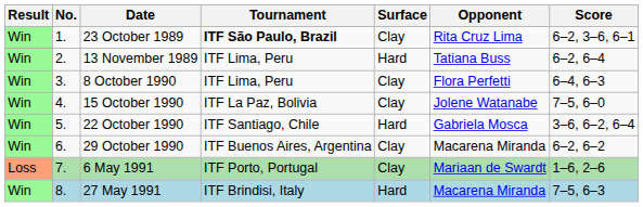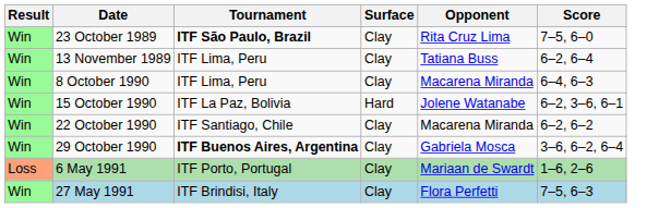 <table class="sortable wikitable" style="font-size:97%;">
 <tr>
 <th>Result</th>
-<th>No.</th>
 <th>Date</th>
 <th>Tournament</th>
 <th>Surface</th>
 <th>Opponent</th>
 <th class="unsortable">Score</th>
 </tr>
 <tr>
 <td style="background:#98fb98;">Win</td>
-<td>1.</td>
 <td>23 October 1989</td>
 <td><strong>ITF São Paulo, Brazil</strong></td>
 <td>Clay</td>
 <td> <a href='#'>Rita Cruz Lima</a></td>
-<td>6–2, 3–6, 6–1</td>
+<td>7–5, 6–0</td>
 </tr>
 <tr>
 <td style="background:#98fb98;">Win</td>
-<td>2.</td>
 <td>13 November 1989</td>
 <td>ITF Lima, Peru</td>
-<td>Hard</td>
+<td>Clay</td>
 <td> <a href='#'>Tatiana Buss</a></td>
 <td>6–2, 6–4</td>
 </tr>
 <tr>
 <td style="background:#98fb98;">Win</td>
-<td>3.</td>
 <td>8 October 1990</td>
 <td>ITF Lima, Peru</td>
 <td>Clay</td>
-<td> <a href='#'>Flora Perfetti</a></td>
+<td> <a href='#'>Macarena Miranda</a></td>
 <td>6–4, 6–3</td>
 </tr>
 <tr>
 <td style="background:#98fb98;">Win</td>
-<td>4.</td>
 <td>15 October 1990</td>
 <td>ITF La Paz, Bolivia</td>
-<td>Clay</td>
+<td>Hard</td>
 <td> <a href='#'>Jolene Watanabe</a></td>
-<td>7–5, 6–0</td>
+<td>6–2, 3–6, 6–1</td>
 </tr>
 <tr>
 <td style="background:#98fb98;">Win</td>
-<td>5.</td>
 <td>22 October 1990</td>
 <td>ITF Santiago, Chile</td>
-<td>Hard</td>
-<td> <a href='#'>Gabriela Mosca</a></td>
-<td>3–6, 6–2, 6–4</td>
-</tr>
-<tr>
-<td style="background:#98fb98;">Win</td>
-<td>6.</td>
-<td>29 October 1990</td>
-<td>ITF Buenos Aires, Argentina</td>
 <td>Clay</td>
 <td> Macarena Miranda</td>
 <td>6–2, 6–2</td>
 </tr>
+<tr>
+<td style="background:#98fb98;">Win</td>
+<td>29 October 1990</td>
+<td><strong>ITF Buenos Aires, Argentina</strong></td>
+<td>Clay</td>
+<td> <a href='#'>Gabriela Mosca</a></td>
+<td>3–6, 6–2, 6–4</td>
+</tr>
 <tr style="background:#addfad;">
 <td style="background:#ffa07a;">Loss</td>
-<td>7.</td>
 <td>6 May 1991</td>
 <td>ITF Porto, Portugal</td>
 <td>Clay</td>
 <td> <a href='#'>Mariaan de Swardt</a></td>
 <td>1–6, 2–6</td>
 </tr>
 <tr style="background:lightblue;">
 <td style="background:#98fb98;">Win</td>
-<td>8.</td>
 <td>27 May 1991</td>
 <td>ITF Brindisi, Italy</td>
-<td>Hard</td>
-<td> <a href='#'>Macarena Miranda</a></td>
+<td>Clay</td>
+<td> <a href='#'>Flora Perfetti</a></td>
 <td>7–5, 6–3</td>
 </tr>
 </table>
